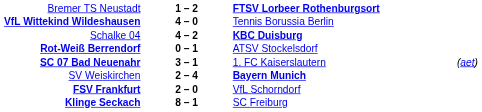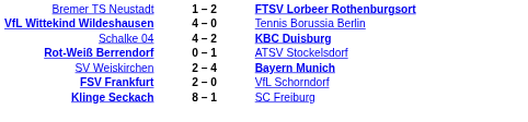 <table width=100% cellspacing=1>
 <tr>
 <th width=25%></th>
 <th width=10%></th>
 <th width=25%></th>
 <th></th>
 </tr>
 <tr style=font-size:90%>
 <td align=right><a href='#'>Bremer TS Neustadt</a></td>
 <td align=center><strong>1 – 2</strong></td>
 <td><strong><a href='#'>FTSV Lorbeer Rothenburgsort</a></strong></td>
 </tr>
 <tr style=font-size:90%>
 <td align=right><strong><a href='#'>VfL Wittekind Wildeshausen</a></strong></td>
 <td align=center><strong>4 – 0</strong></td>
 <td><a href='#'>Tennis Borussia Berlin</a></td>
 </tr>
 <tr style=font-size:90%>
 <td align=right><a href='#'>Schalke 04</a></td>
 <td align=center><strong>4 – 2</strong></td>
 <td><strong><a href='#'>KBC Duisburg</a></strong></td>
 </tr>
 <tr style=font-size:90%>
 <td align=right><strong><a href='#'>Rot-Weiß Berrendorf</a></strong></td>
 <td align=center><strong>0 – 1</strong></td>
 <td><a href='#'>ATSV Stockelsdorf</a></td>
 </tr>
 <tr style=font-size:90%>
-<td align=right><strong><a href='#'>SC 07 Bad Neuenahr</a></strong></td>
-<td align=center><strong>3 – 1</strong></td>
-<td><a href='#'>1. FC Kaiserslautern</a></td>
-<td><em>(<a href='#'>aet</a>)</em></td>
-</tr>
-<tr style=font-size:90%>
 <td align=right><a href='#'>SV Weiskirchen</a></td>
 <td align=center><strong>2 – 4</strong></td>
 <td><strong><a href='#'>Bayern Munich</a></strong></td>
 </tr>
 <tr style=font-size:90%>
 <td align=right><strong><a href='#'>FSV Frankfurt</a></strong></td>
 <td align=center><strong>2 – 0</strong></td>
 <td><a href='#'>VfL Schorndorf</a></td>
 </tr>
 <tr style=font-size:90%>
 <td align=right><strong><a href='#'>Klinge Seckach</a></strong></td>
 <td align=center><strong>8 – 1</strong></td>
 <td><a href='#'>SC Freiburg</a></td>
 </tr>
 </table>
